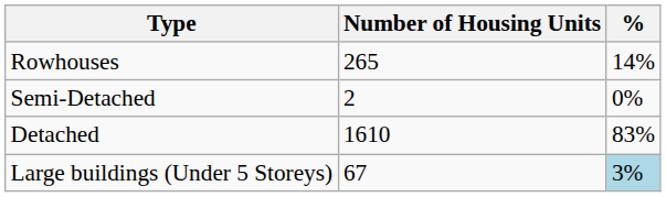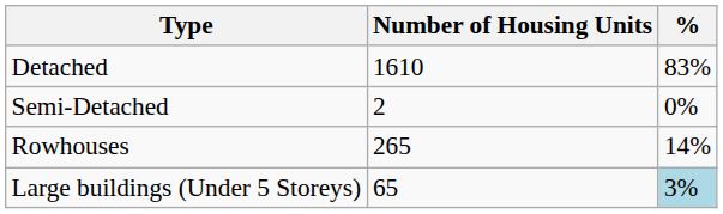 <table class="wikitable">
 <tr>
 <th>Type</th>
 <th>Number of Housing Units</th>
 <th>%</th>
 </tr>
 <tr>
-<td>Rowhouses</td>
-<td>265</td>
-<td>14%</td>
+<td>Detached</td>
+<td>1610</td>
+<td>83%</td>
 </tr>
 <tr>
 <td>Semi-Detached</td>
 <td>2</td>
 <td>0%</td>
 </tr>
 <tr>
-<td>Detached</td>
-<td>1610</td>
-<td>83%</td>
+<td>Rowhouses</td>
+<td>265</td>
+<td>14%</td>
 </tr>
 <tr>
 <td>Large buildings (Under 5 Storeys)</td>
-<td>67</td>
+<td>65</td>
 <td style="background: lightblue;">3%</td>
 </tr>
 </table>
